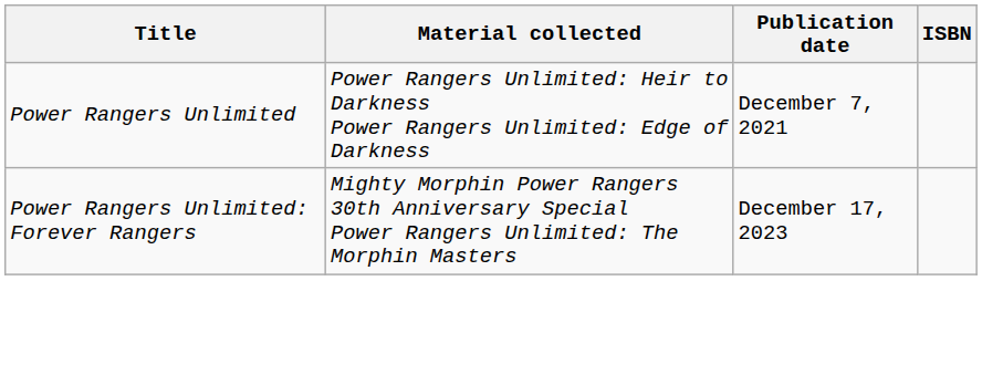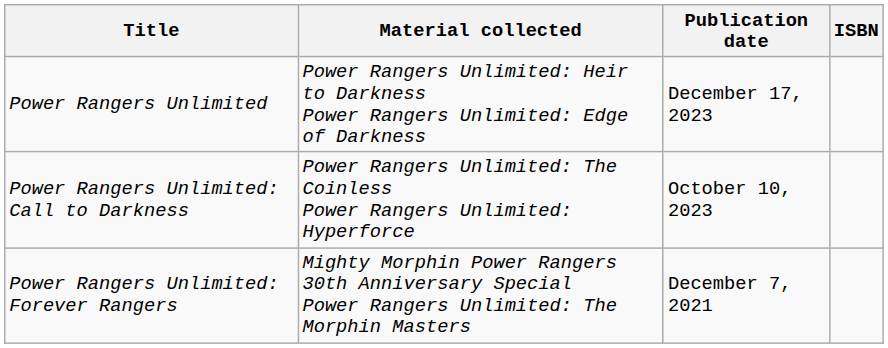 <table class="wikitable">
 <tr>
 <th>Title</th>
 <th>Material collected</th>
 <th>Publication date</th>
 <th>ISBN</th>
 </tr>
 <tr>
 <td><em>Power Rangers Unlimited</em></td>
 <td><em>Power Rangers Unlimited: Heir to Darkness</em><br><em>Power Rangers Unlimited: Edge of Darkness</em></td>
-<td>December 7, 2021</td>
+<td>December 17, 2023</td>
+<td></td>
+</tr>
+<tr>
+<td><em>Power Rangers Unlimited: Call to Darkness</em></td>
+<td><em>Power Rangers Unlimited: The Coinless</em><br><em>Power Rangers Unlimited: Hyperforce</em></td>
+<td>October 10, 2023</td>
 <td></td>
 </tr>
 <tr>
 <td><em>Power Rangers Unlimited: Forever Rangers</em></td>
 <td><em>Mighty Morphin Power Rangers 30th Anniversary Special</em><br><em>Power Rangers Unlimited: The Morphin Masters</em></td>
-<td>December 17, 2023</td>
+<td>December 7, 2021</td>
 <td></td>
 </tr>
 </table>
